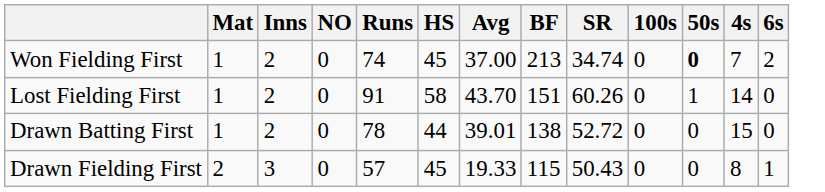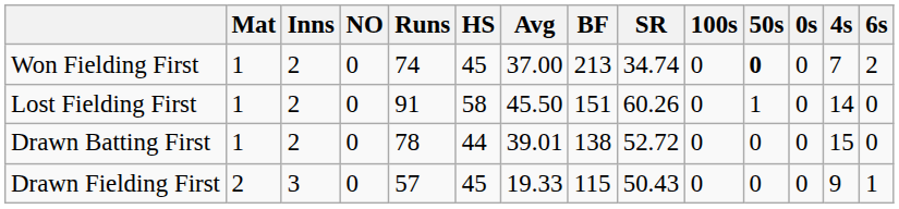 <table class="wikitable">
 <tr>
 <th></th>
 <th>Mat</th>
 <th>Inns</th>
 <th>NO</th>
 <th>Runs</th>
 <th>HS</th>
 <th>Avg</th>
 <th>BF</th>
 <th>SR</th>
 <th>100s</th>
 <th>50s</th>
+<th>0s</th>
 <th>4s</th>
 <th>6s</th>
 </tr>
 <tr>
 <td>Won Fielding First</td>
 <td>1</td>
 <td>2</td>
 <td>0</td>
 <td>74</td>
 <td>45</td>
 <td>37.00</td>
 <td>213</td>
 <td>34.74</td>
 <td>0</td>
 <td><strong>0</strong></td>
+<td>0</td>
 <td>7</td>
 <td>2</td>
 </tr>
 <tr>
 <td>Lost Fielding First</td>
 <td>1</td>
 <td>2</td>
 <td>0</td>
 <td>91</td>
 <td>58</td>
-<td>43.70</td>
+<td>45.50</td>
 <td>151</td>
 <td>60.26</td>
 <td>0</td>
 <td>1</td>
+<td>0</td>
 <td>14</td>
 <td>0</td>
 </tr>
 <tr>
 <td>Drawn Batting First</td>
 <td>1</td>
 <td>2</td>
 <td>0</td>
 <td>78</td>
 <td>44</td>
 <td>39.01</td>
 <td>138</td>
 <td>52.72</td>
+<td>0</td>
 <td>0</td>
 <td>0</td>
 <td>15</td>
 <td>0</td>
 </tr>
 <tr>
 <td>Drawn Fielding First</td>
 <td>2</td>
 <td>3</td>
 <td>0</td>
 <td>57</td>
 <td>45</td>
 <td>19.33</td>
 <td>115</td>
 <td>50.43</td>
 <td>0</td>
 <td>0</td>
-<td>8</td>
+<td>0</td>
+<td>9</td>
 <td>1</td>
 </tr>
 </table>
